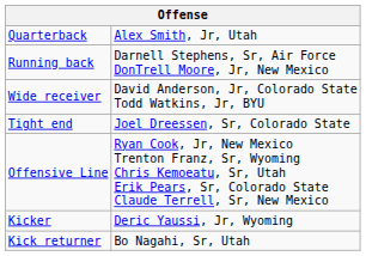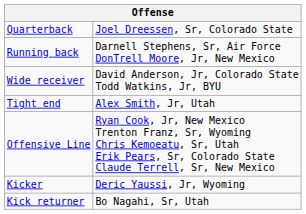 <table class="wikitable" style="font-size: 90%;">
 <tr>
 <th colspan="2">Offense</th>
 </tr>
 <tr>
 <td><a href='#'>Quarterback</a></td>
-<td><a href='#'>Alex Smith</a>, Jr, Utah</td>
+<td><a href='#'>Joel Dreessen</a>, Sr, Colorado State</td>
 </tr>
 <tr>
 <td><a href='#'>Running back</a></td>
 <td>Darnell Stephens, Sr, Air Force <br><a href='#'>DonTrell Moore</a>, Jr, New Mexico</td>
 </tr>
 <tr>
 <td><a href='#'>Wide receiver</a></td>
 <td>David Anderson, Jr, Colorado State <br> Todd Watkins, Jr, BYU</td>
 </tr>
 <tr>
 <td><a href='#'>Tight end</a></td>
-<td><a href='#'>Joel Dreessen</a>, Sr, Colorado State</td>
+<td><a href='#'>Alex Smith</a>, Jr, Utah</td>
 </tr>
 <tr>
 <td><a href='#'>Offensive Line</a></td>
 <td><a href='#'>Ryan Cook</a>, Jr, New Mexico<br>Trenton Franz, Sr, Wyoming<br><a href='#'>Chris Kemoeatu</a>, Sr, Utah<br><a href='#'>Erik Pears</a>, Sr, Colorado State<br><a href='#'>Claude Terrell</a>, Sr, New Mexico</td>
 </tr>
 <tr>
 <td><a href='#'>Kicker</a></td>
 <td><a href='#'>Deric Yaussi</a>, Jr, Wyoming</td>
 </tr>
 <tr>
 <td><a href='#'>Kick returner</a></td>
 <td>Bo Nagahi, Sr, Utah</td>
 </tr>
 </table>
